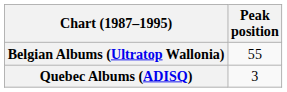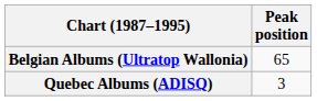 <table class="wikitable sortable plainrowheaders" style="text-align:center">
 <tr>
 <th scope="col">Chart (1987–1995)</th>
 <th scope="col">Peak<br>position</th>
 </tr>
 <tr>
 <th scope="row">Belgian Albums (<a href='#'>Ultratop</a> Wallonia)</th>
-<td>55</td>
+<td>65</td>
 </tr>
 <tr>
 <th scope="row">Quebec Albums (<a href='#'>ADISQ</a>)</th>
 <td>3</td>
 </tr>
 </table>
